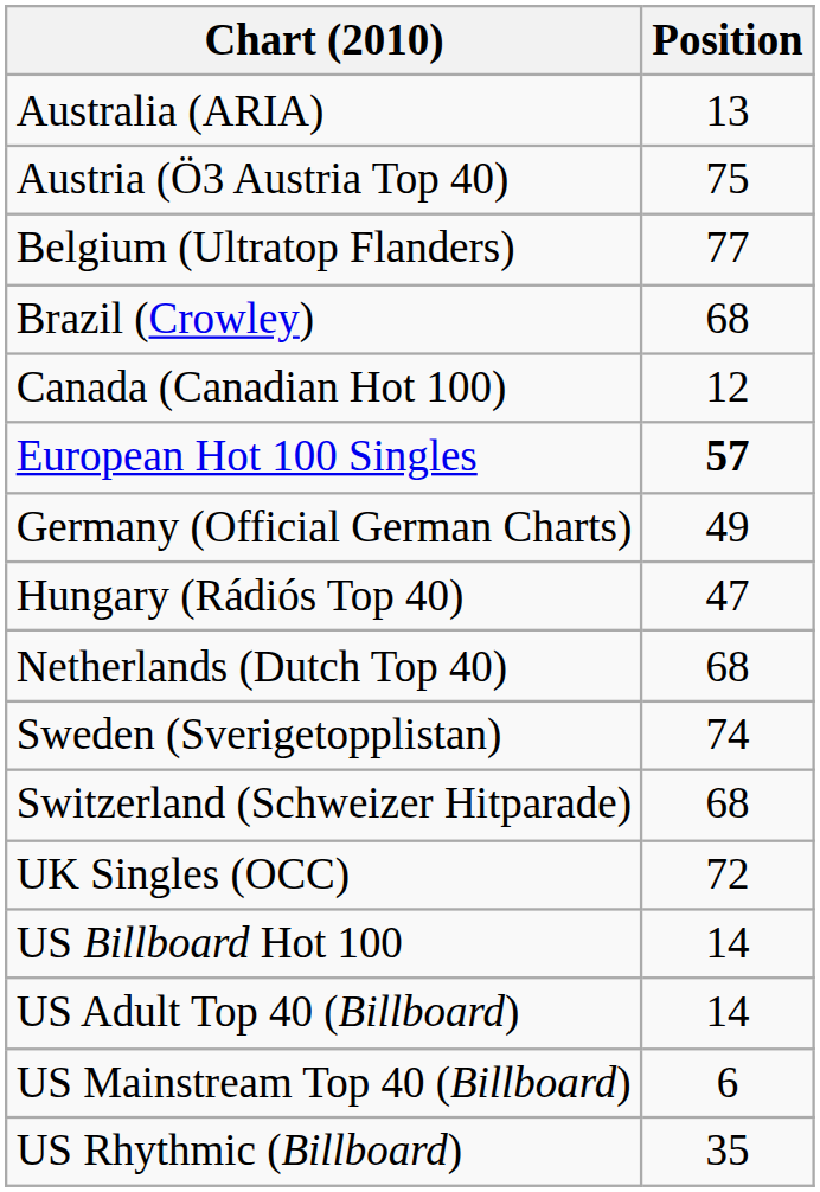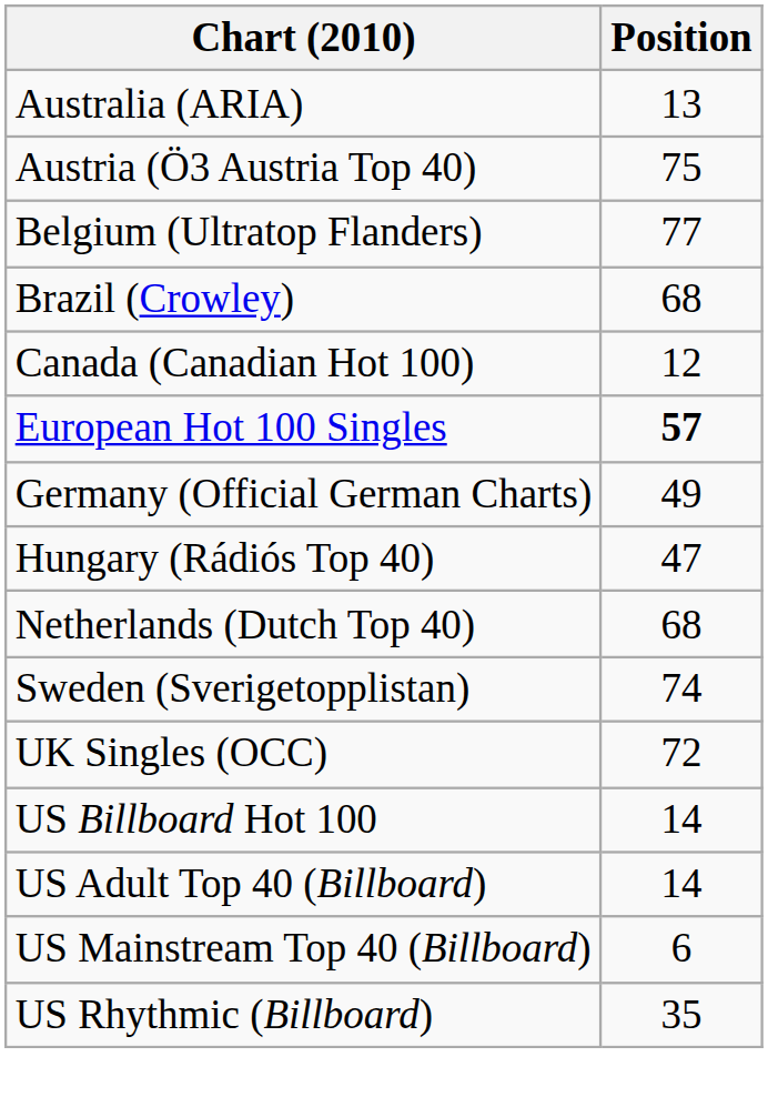 <table class="wikitable sortable">
 <tr>
 <th scope="col">Chart (2010)</th>
 <th scope="col">Position</th>
 </tr>
 <tr>
 <td>Australia (ARIA)</td>
 <td style="text-align:center;">13</td>
 </tr>
 <tr>
 <td>Austria (Ö3 Austria Top 40)</td>
 <td style="text-align:center;">75</td>
 </tr>
 <tr>
 <td>Belgium (Ultratop Flanders)</td>
 <td align="center">77</td>
 </tr>
 <tr>
 <td>Brazil (<a href='#'>Crowley</a>)</td>
 <td style="text-align:center;">68</td>
 </tr>
 <tr>
 <td>Canada (Canadian Hot 100)</td>
 <td style="text-align:center;">12</td>
 </tr>
 <tr>
 <td><a href='#'>European Hot 100 Singles</a></td>
 <td align="center"><strong>57</strong></td>
 </tr>
 <tr>
 <td>Germany (Official German Charts)</td>
 <td align="center">49</td>
 </tr>
 <tr>
 <td>Hungary (Rádiós Top 40)</td>
 <td align="center">47</td>
 </tr>
 <tr>
 <td>Netherlands (Dutch Top 40)</td>
 <td align="center">68</td>
 </tr>
 <tr>
 <td>Sweden (Sverigetopplistan)</td>
 <td align="center">74</td>
 </tr>
 <tr>
-<td>Switzerland (Schweizer Hitparade)</td>
-<td align="center">68</td>
-</tr>
-<tr>
 <td>UK Singles (OCC)</td>
 <td align="center">72</td>
 </tr>
 <tr>
 <td>US <em>Billboard</em> Hot 100</td>
 <td align="center">14</td>
 </tr>
 <tr>
 <td>US Adult Top 40 (<em>Billboard</em>)</td>
 <td align="center">14</td>
 </tr>
 <tr>
 <td>US Mainstream Top 40 (<em>Billboard</em>)</td>
 <td align="center">6</td>
 </tr>
 <tr>
 <td>US Rhythmic (<em>Billboard</em>)</td>
 <td align="center">35</td>
 </tr>
 </table>
